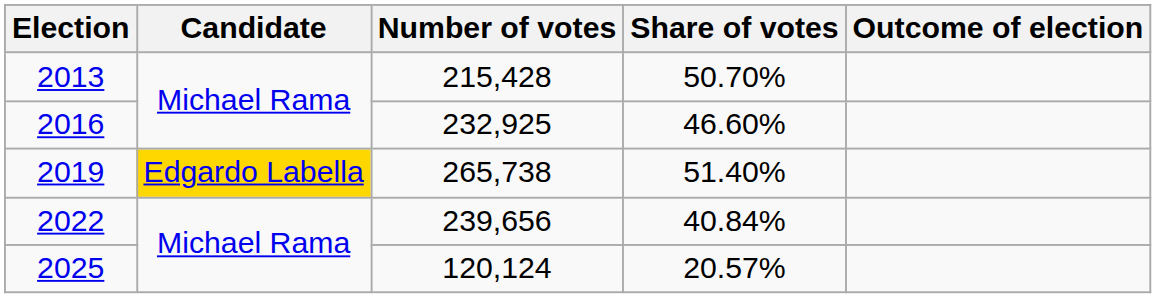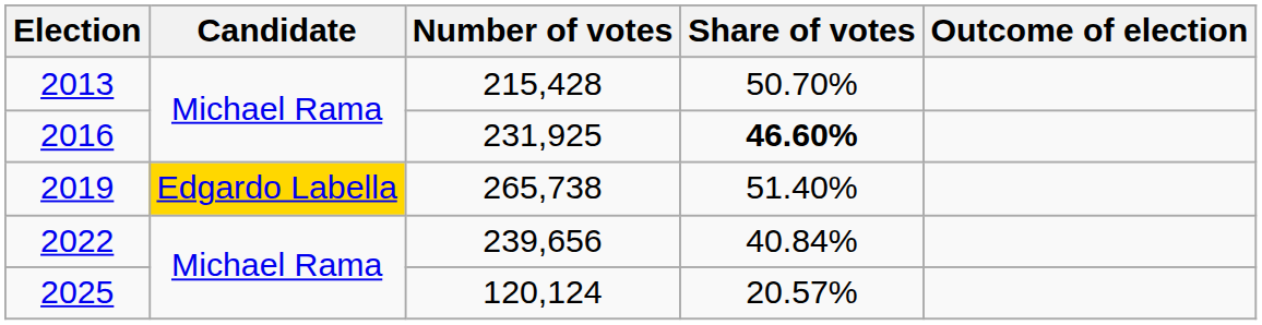 <table class=wikitable style="text-align:center;">
 <tr>
 <th>Election</th>
 <th>Candidate</th>
 <th>Number of votes</th>
 <th>Share of votes</th>
 <th>Outcome of election</th>
 </tr>
 <tr>
 <td><a href='#'>2013</a></td>
 <td rowspan="2"><a href='#'>Michael Rama</a></td>
 <td>215,428</td>
 <td>50.70%</td>
 <td></td>
 </tr>
 <tr>
 <td><a href='#'>2016</a></td>
-<td>232,925</td>
-<td>46.60%</td>
+<td>231,925</td>
+<td><strong>46.60%</strong></td>
 <td></td>
 </tr>
 <tr>
 <td><a href='#'>2019</a></td>
 <td style="background: gold;"><a href='#'>Edgardo Labella</a></td>
 <td>265,738</td>
 <td>51.40%</td>
 <td></td>
 </tr>
 <tr>
 <td><a href='#'>2022</a></td>
 <td rowspan="2"><a href='#'>Michael Rama</a></td>
 <td>239,656</td>
 <td>40.84%</td>
 <td></td>
 </tr>
 <tr>
 <td><a href='#'>2025</a></td>
 <td>120,124</td>
 <td>20.57%</td>
 <td></td>
 </tr>
 </table>
